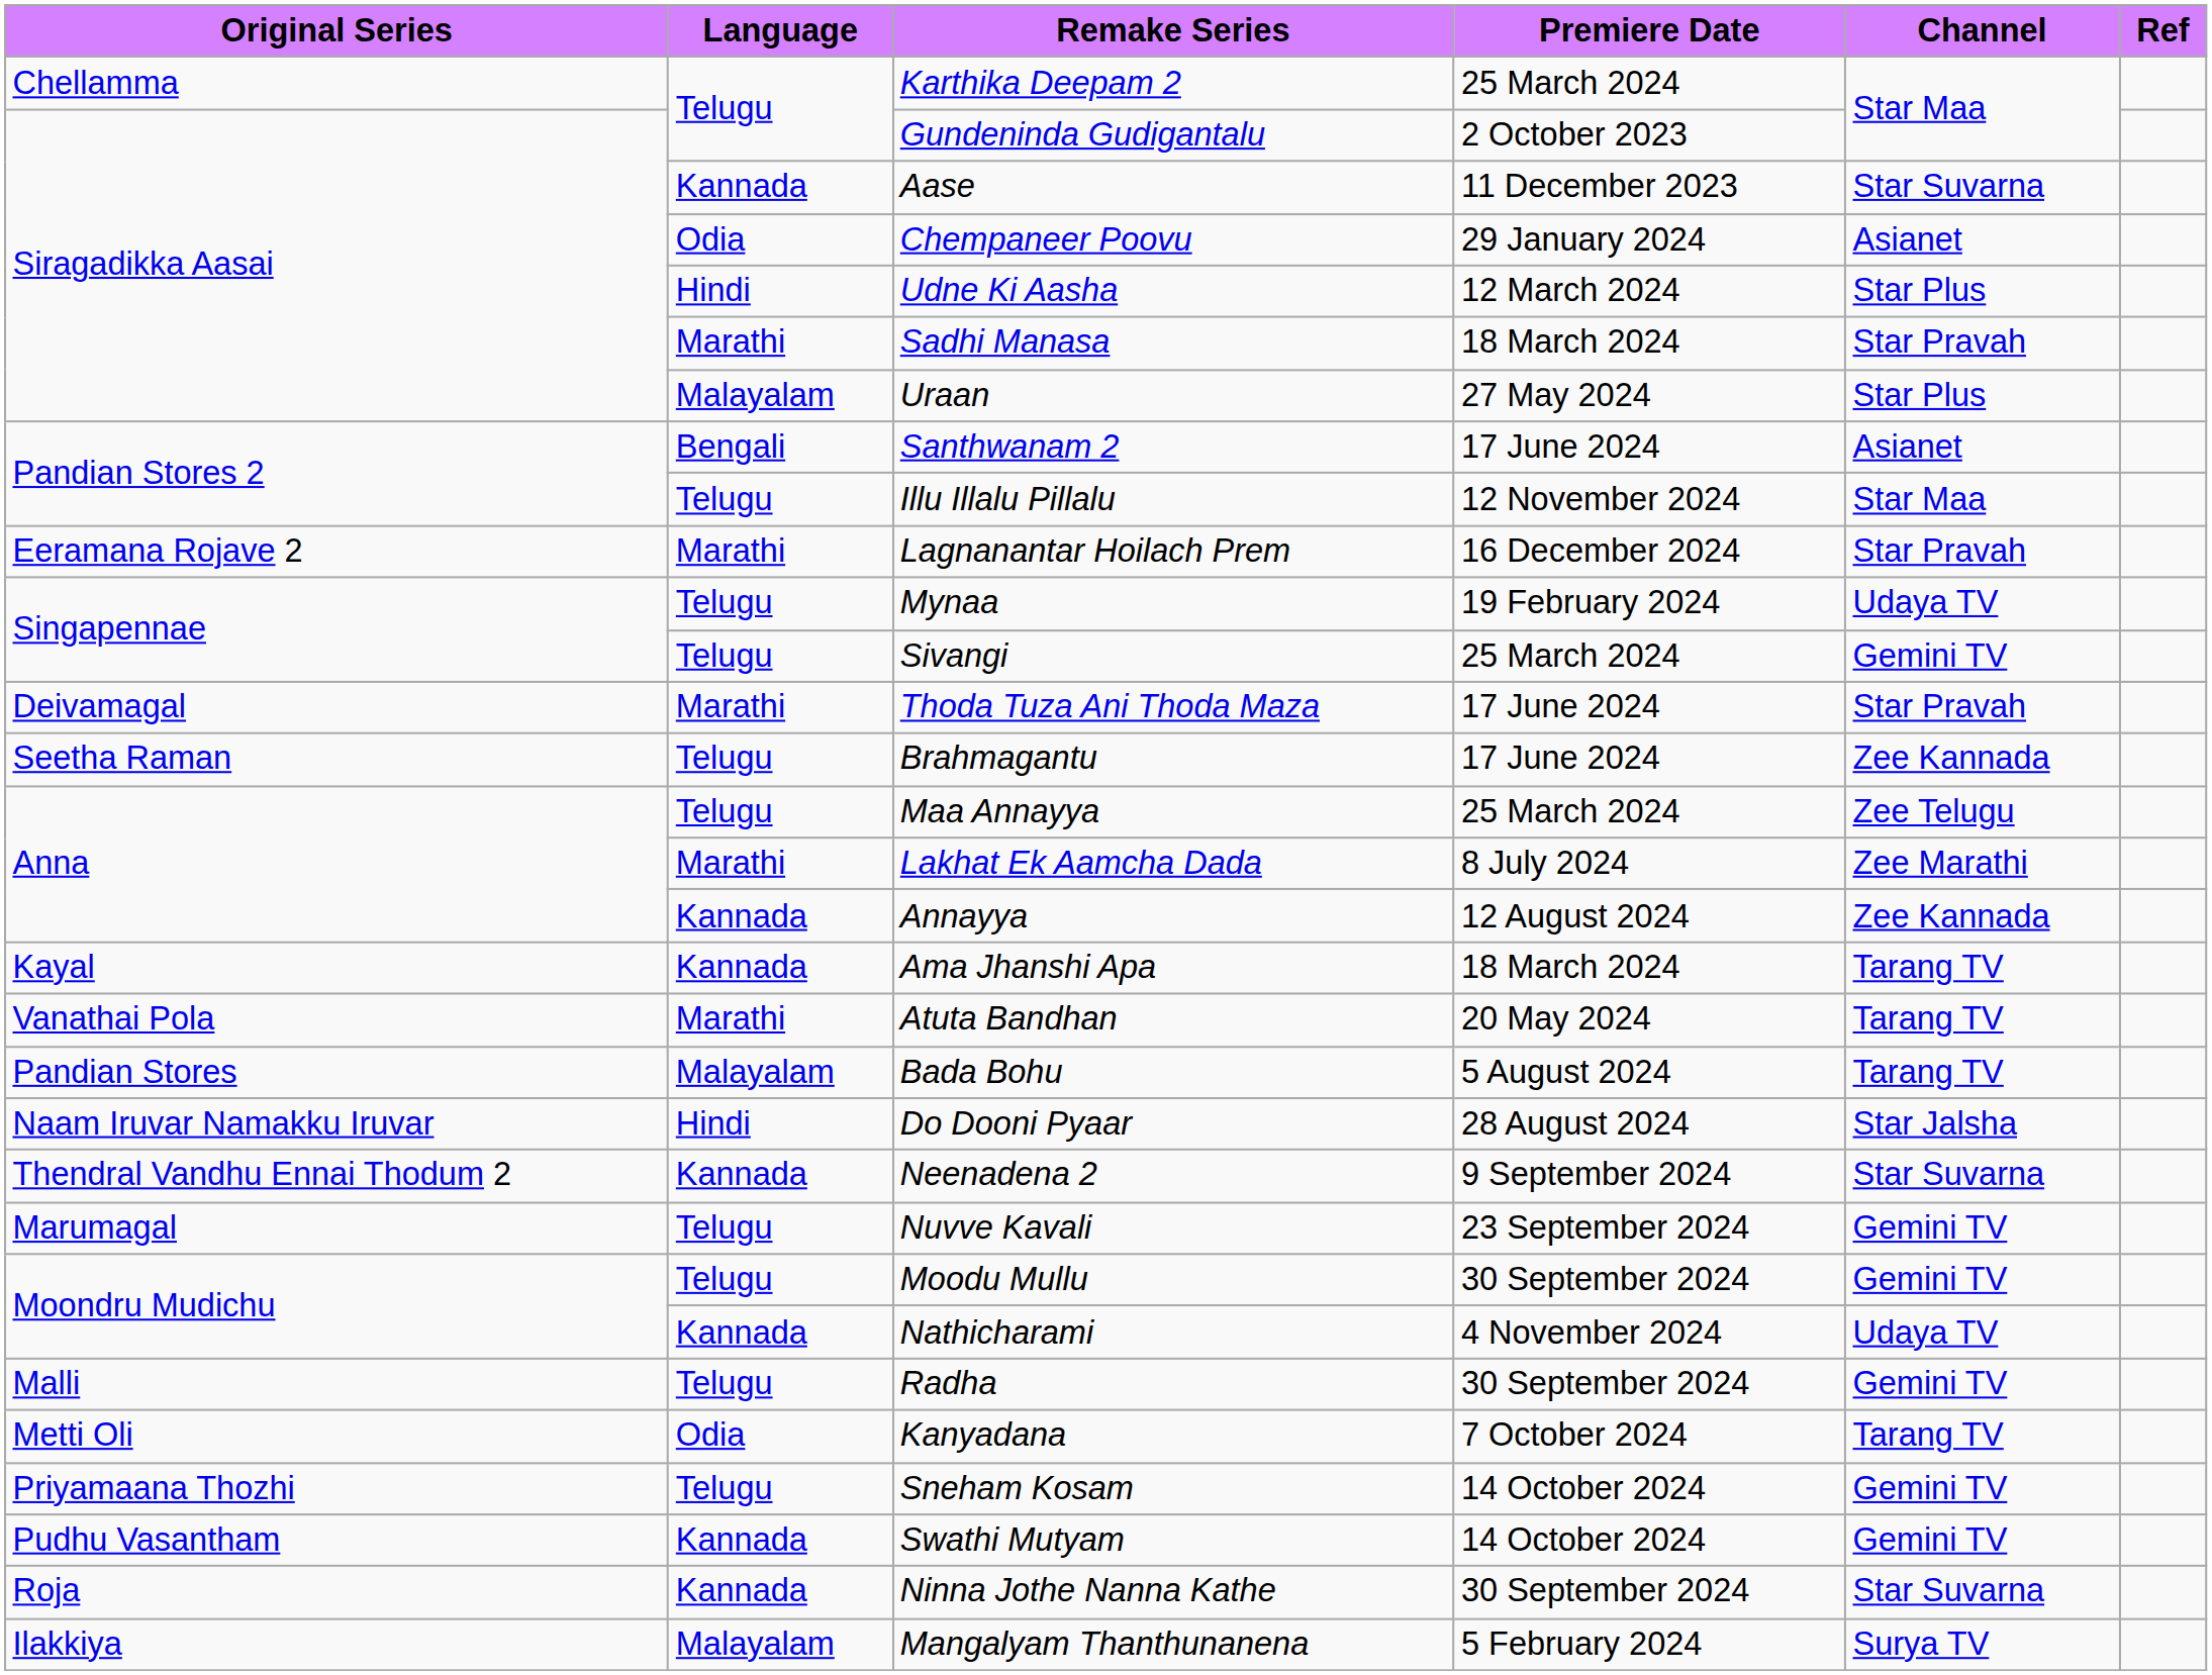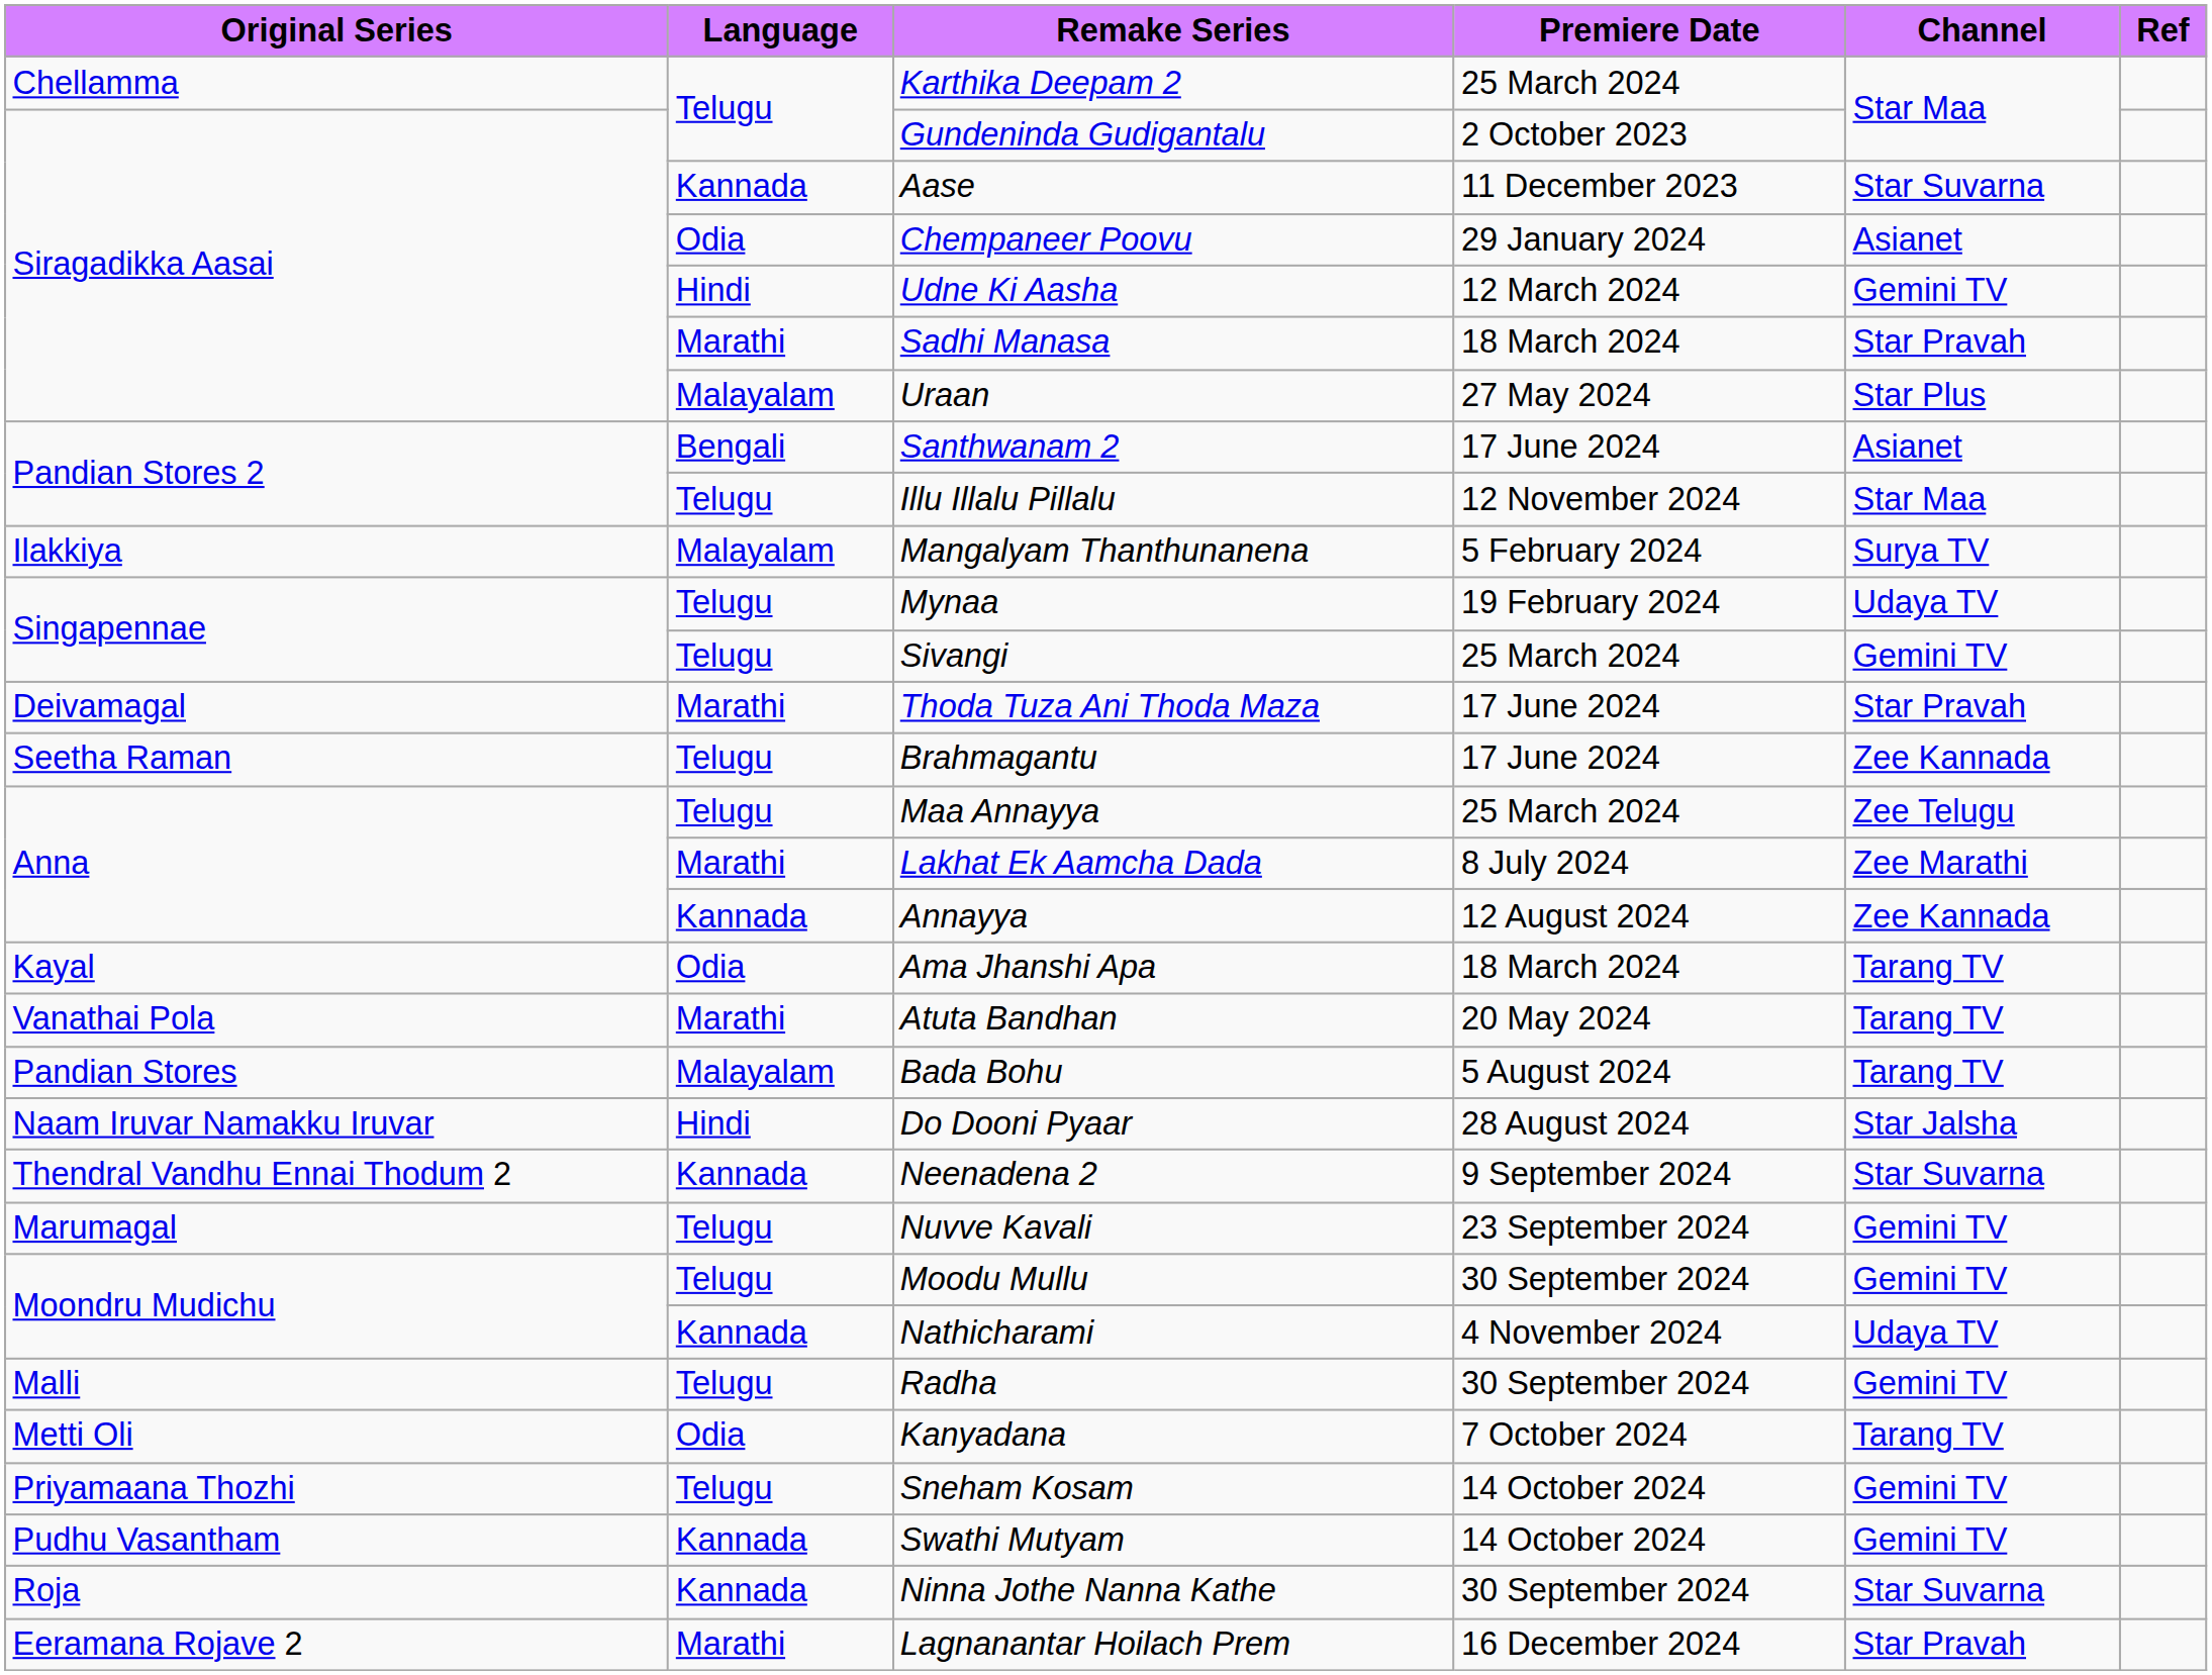 <table class="wikitable" width="85%">
 <tr>
 <th Scope="col" style ="background: #d580ff ;color:black">Original  Series</th>
 <th Scope="col" style ="background: #d580ff ;color:black">Language</th>
 <th Scope="col" style ="background: #d580ff ;color:black">Remake Series</th>
 <th Scope="col" style ="background: #d580ff ;color:black">Premiere Date</th>
 <th Scope="col" style ="background: #d580ff ;color:black">Channel</th>
 <th scope="col" style ="background: #d580ff ;color:black">Ref</th>
 </tr>
 <tr>
 <td><a href='#'>Chellamma</a></td>
 <td rowspan=2><a href='#'>Telugu</a></td>
 <td><em><a href='#'>Karthika Deepam 2</a></em></td>
 <td>25 March 2024</td>
 <td rowspan=2><a href='#'>Star Maa</a></td>
 <td></td>
 </tr>
 <tr>
 <td rowspan=6><a href='#'>Siragadikka Aasai</a></td>
 <td><em><a href='#'>Gundeninda Gudigantalu</a></em></td>
 <td>2 October 2023</td>
 <td></td>
 </tr>
 <tr>
 <td><a href='#'>Kannada</a></td>
 <td><em>Aase</em></td>
 <td>11 December 2023</td>
 <td><a href='#'>Star Suvarna</a></td>
 <td></td>
 </tr>
 <tr>
 <td><a href='#'>Odia</a></td>
 <td><em><a href='#'>Chempaneer Poovu</a></em></td>
 <td>29 January 2024</td>
 <td><a href='#'>Asianet</a></td>
 <td></td>
 </tr>
 <tr>
 <td><a href='#'>Hindi</a></td>
 <td><em><a href='#'>Udne Ki Aasha</a></em></td>
 <td>12 March 2024</td>
-<td><a href='#'>Star Plus</a></td>
+<td><a href='#'>Gemini TV</a></td>
 <td></td>
 </tr>
 <tr>
 <td><a href='#'>Marathi</a></td>
 <td><em><a href='#'>Sadhi Manasa</a></em></td>
 <td>18 March 2024</td>
 <td><a href='#'>Star Pravah</a></td>
 <td></td>
 </tr>
 <tr>
 <td><a href='#'>Malayalam</a></td>
 <td><em>Uraan</em></td>
 <td>27 May 2024</td>
 <td><a href='#'>Star Plus</a></td>
 <td></td>
 </tr>
 <tr>
 <td rowspan=2><a href='#'>Pandian Stores 2</a></td>
 <td><a href='#'>Bengali</a></td>
 <td><em><a href='#'>Santhwanam 2</a></em></td>
 <td>17 June 2024</td>
 <td><a href='#'>Asianet</a></td>
 <td></td>
 </tr>
 <tr>
 <td><a href='#'>Telugu</a></td>
 <td><em>Illu Illalu Pillalu</em></td>
 <td>12 November 2024</td>
 <td><a href='#'>Star Maa</a></td>
 <td></td>
 </tr>
 <tr>
-<td><a href='#'>Eeramana Rojave</a> 2</td>
-<td><a href='#'>Marathi</a></td>
-<td><em>Lagnanantar Hoilach Prem</em></td>
-<td>16 December 2024</td>
-<td><a href='#'>Star Pravah</a></td>
+<td><a href='#'>Ilakkiya</a></td>
+<td><a href='#'>Malayalam</a></td>
+<td><em>Mangalyam Thanthunanena</em></td>
+<td>5 February 2024</td>
+<td><a href='#'>Surya TV</a></td>
 <td></td>
 </tr>
 <tr>
 <td rowspan=2><a href='#'>Singapennae</a></td>
 <td><a href='#'>Telugu</a></td>
 <td><em>Mynaa</em></td>
 <td>19 February 2024</td>
 <td><a href='#'>Udaya TV</a></td>
 <td></td>
 </tr>
 <tr>
 <td><a href='#'>Telugu</a></td>
 <td><em>Sivangi</em></td>
 <td>25 March 2024</td>
 <td><a href='#'>Gemini TV</a></td>
 <td></td>
 </tr>
 <tr>
 <td><a href='#'>Deivamagal</a></td>
 <td><a href='#'>Marathi</a></td>
 <td><em><a href='#'>Thoda Tuza Ani Thoda Maza</a></em></td>
 <td>17 June 2024</td>
 <td><a href='#'>Star Pravah</a></td>
 <td></td>
 </tr>
 <tr>
 <td><a href='#'>Seetha Raman</a></td>
 <td><a href='#'>Telugu</a></td>
 <td><em>Brahmagantu</em></td>
 <td>17 June 2024</td>
 <td><a href='#'>Zee Kannada</a></td>
 <td></td>
 </tr>
 <tr>
 <td rowspan=3><a href='#'>Anna</a></td>
 <td><a href='#'>Telugu</a></td>
 <td><em>Maa Annayya</em></td>
 <td>25 March 2024</td>
 <td><a href='#'>Zee Telugu</a></td>
 <td></td>
 </tr>
 <tr>
 <td><a href='#'>Marathi</a></td>
 <td><em><a href='#'>Lakhat Ek Aamcha Dada</a></em></td>
 <td>8 July 2024</td>
 <td><a href='#'>Zee Marathi</a></td>
 <td></td>
 </tr>
 <tr>
 <td><a href='#'>Kannada</a></td>
 <td><em>Annayya</em></td>
 <td>12 August 2024</td>
 <td><a href='#'>Zee Kannada</a></td>
 <td></td>
 </tr>
 <tr>
 <td><a href='#'>Kayal</a></td>
-<td><a href='#'>Kannada</a></td>
+<td><a href='#'>Odia</a></td>
 <td><em>Ama Jhanshi Apa</em></td>
 <td>18 March 2024</td>
 <td><a href='#'>Tarang TV</a></td>
 <td></td>
 </tr>
 <tr>
 <td><a href='#'>Vanathai Pola</a></td>
 <td><a href='#'>Marathi</a></td>
 <td><em>Atuta Bandhan</em></td>
 <td>20 May 2024</td>
 <td><a href='#'>Tarang TV</a></td>
 <td></td>
 </tr>
 <tr>
 <td><a href='#'>Pandian Stores</a></td>
 <td><a href='#'>Malayalam</a></td>
 <td><em>Bada Bohu</em></td>
 <td>5 August 2024</td>
 <td><a href='#'>Tarang TV</a></td>
 <td></td>
 </tr>
 <tr>
 <td><a href='#'>Naam Iruvar Namakku Iruvar</a></td>
 <td><a href='#'>Hindi</a></td>
 <td><em>Do Dooni Pyaar</em></td>
 <td>28 August 2024</td>
 <td><a href='#'>Star Jalsha</a></td>
 <td></td>
 </tr>
 <tr>
 <td><a href='#'>Thendral Vandhu Ennai Thodum</a> 2</td>
 <td><a href='#'>Kannada</a></td>
 <td><em>Neenadena 2</em></td>
 <td>9 September 2024</td>
 <td><a href='#'>Star Suvarna</a></td>
 <td></td>
 </tr>
 <tr>
 <td><a href='#'>Marumagal</a></td>
 <td><a href='#'>Telugu</a></td>
 <td><em>Nuvve Kavali</em></td>
 <td>23 September 2024</td>
 <td><a href='#'>Gemini TV</a></td>
 <td></td>
 </tr>
 <tr>
 <td rowspan=2><a href='#'>Moondru Mudichu</a></td>
 <td><a href='#'>Telugu</a></td>
 <td><em>Moodu Mullu</em></td>
 <td>30 September 2024</td>
 <td><a href='#'>Gemini TV</a></td>
 <td></td>
 </tr>
 <tr>
 <td><a href='#'>Kannada</a></td>
 <td><em>Nathicharami</em></td>
 <td>4 November 2024</td>
 <td><a href='#'>Udaya TV</a></td>
 <td></td>
 </tr>
 <tr>
 <td><a href='#'>Malli</a></td>
 <td><a href='#'>Telugu</a></td>
 <td><em>Radha</em></td>
 <td>30 September 2024</td>
 <td><a href='#'>Gemini TV</a></td>
 <td></td>
 </tr>
 <tr>
 <td><a href='#'>Metti Oli</a></td>
 <td><a href='#'>Odia</a></td>
 <td><em>Kanyadana</em></td>
 <td>7 October 2024</td>
 <td><a href='#'>Tarang TV</a></td>
 <td></td>
 </tr>
 <tr>
 <td><a href='#'>Priyamaana Thozhi</a></td>
 <td><a href='#'>Telugu</a></td>
 <td><em>Sneham Kosam</em></td>
 <td>14 October 2024</td>
 <td><a href='#'>Gemini TV</a></td>
 <td></td>
 </tr>
 <tr>
 <td><a href='#'>Pudhu Vasantham</a></td>
 <td><a href='#'>Kannada</a></td>
 <td><em>Swathi Mutyam</em></td>
 <td>14 October 2024</td>
 <td><a href='#'>Gemini TV</a></td>
 <td></td>
 </tr>
 <tr>
 <td><a href='#'>Roja</a></td>
 <td><a href='#'>Kannada</a></td>
 <td><em>Ninna Jothe Nanna Kathe</em></td>
 <td>30 September 2024</td>
 <td><a href='#'>Star Suvarna</a></td>
 <td></td>
 </tr>
 <tr>
-<td><a href='#'>Ilakkiya</a></td>
-<td><a href='#'>Malayalam</a></td>
-<td><em>Mangalyam Thanthunanena</em></td>
-<td>5 February 2024</td>
-<td><a href='#'>Surya TV</a></td>
+<td><a href='#'>Eeramana Rojave</a> 2</td>
+<td><a href='#'>Marathi</a></td>
+<td><em>Lagnanantar Hoilach Prem</em></td>
+<td>16 December 2024</td>
+<td><a href='#'>Star Pravah</a></td>
 <td></td>
 </tr>
 </table>
